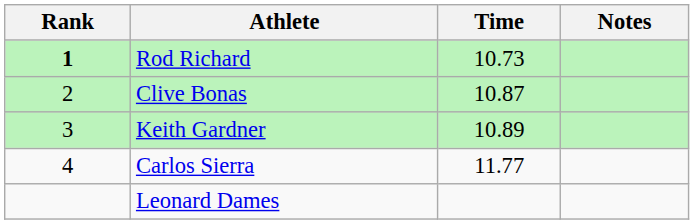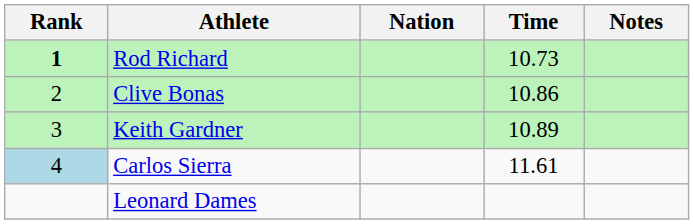 <table class="wikitable sortable" style="text-align:center;width: 55%;">
 <tr>
 <th scope="col">Rank</th>
 <th scope="col">Athlete</th>
+<th scope="col">Nation</th>
 <th scope="col">Time</th>
 <th scope="col">Notes</th>
 </tr>
 <tr bgcolor="#bbf3bb">
 <td><strong>1</strong></td>
 <td align=left><a href='#'>Rod Richard</a></td>
+<td align=left></td>
 <td>10.73</td>
 <td></td>
 </tr>
 <tr bgcolor="#bbf3bb">
 <td>2</td>
 <td align=left><a href='#'>Clive Bonas</a></td>
-<td>10.87</td>
+<td align=left></td>
+<td>10.86</td>
 <td></td>
 </tr>
 <tr bgcolor="#bbf3bb">
 <td>3</td>
 <td align=left><a href='#'>Keith Gardner</a></td>
+<td align=left></td>
 <td>10.89</td>
 <td></td>
 </tr>
 <tr>
-<td>4</td>
+<td style="background: lightblue;">4</td>
 <td align=left><a href='#'>Carlos Sierra</a></td>
-<td>11.77</td>
+<td align=left></td>
+<td>11.61</td>
 <td></td>
 </tr>
 <tr>
 <td></td>
 <td align=left><a href='#'>Leonard Dames</a></td>
+<td align=left></td>
 <td></td>
 <td></td>
 </tr>
 </table>
